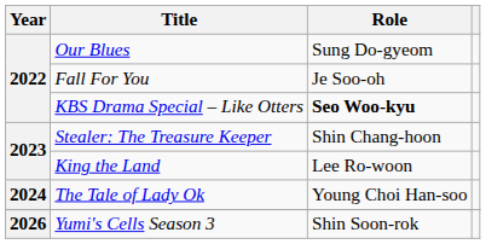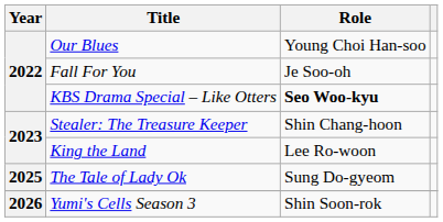 <table class="wikitable plainrowheaders sortable">
 <tr>
 <th scope="col">Year</th>
 <th scope="col">Title</th>
 <th scope="col">Role</th>
 <th scope="col" class="unsortable"></th>
 </tr>
 <tr>
 <th scope="row" rowspan="3">2022</th>
 <td><em><a href='#'>Our Blues</a></em></td>
-<td>Sung Do-gyeom</td>
+<td>Young Choi Han-soo</td>
 <td style="text-align:center"></td>
 </tr>
 <tr>
 <td><em>Fall For You</em></td>
 <td>Je Soo-oh</td>
 <td style="text-align:center"></td>
 </tr>
 <tr>
 <td><em><a href='#'>KBS Drama Special</a> – Like Otters</em></td>
 <td><strong>Seo Woo-kyu</strong></td>
 <td style="text-align:center"></td>
 </tr>
 <tr>
 <th scope="row" rowspan="2">2023</th>
 <td><em><a href='#'>Stealer: The Treasure Keeper</a></em></td>
 <td>Shin Chang-hoon</td>
 <td style="text-align:center"></td>
 </tr>
 <tr>
 <td><em><a href='#'>King the Land</a></em></td>
 <td>Lee Ro-woon</td>
 <td style="text-align:center"></td>
 </tr>
 <tr>
-<th scope="row">2024</th>
+<th scope="row">2025</th>
 <td><em><a href='#'>The Tale of Lady Ok</a></em></td>
-<td>Young Choi Han-soo</td>
+<td>Sung Do-gyeom</td>
 <td style="text-align:center"></td>
 </tr>
 <tr>
 </tr>
 <tr>
 <th scope="row">2026</th>
 <td><em><a href='#'>Yumi's Cells</a> Season 3</em></td>
 <td>Shin Soon-rok</td>
 <td style="text-align:center"></td>
 </tr>
 </table>
